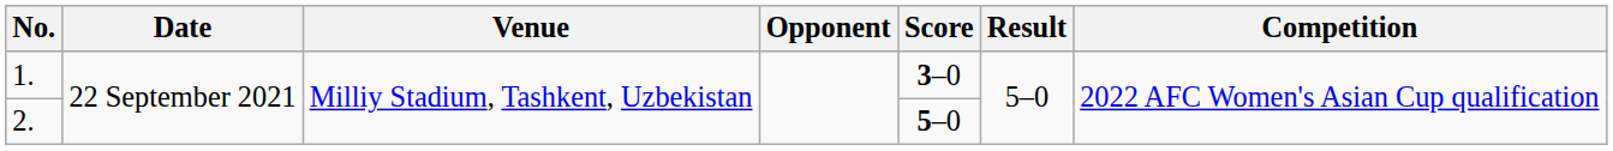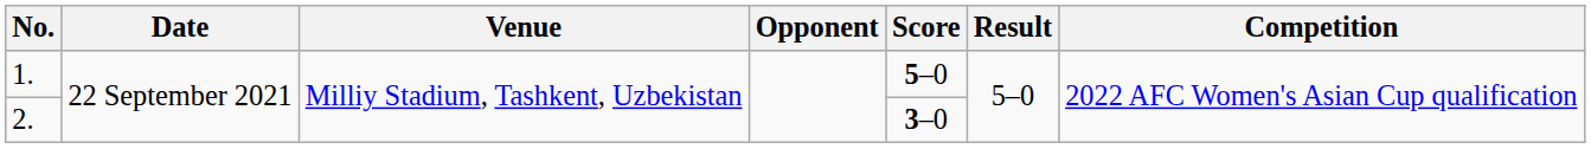 <table class="wikitable">
 <tr>
 <th>No.</th>
 <th>Date</th>
 <th>Venue</th>
 <th>Opponent</th>
 <th>Score</th>
 <th>Result</th>
 <th>Competition</th>
 </tr>
 <tr>
 <td>1.</td>
 <td rowspan="2">22 September 2021</td>
 <td rowspan="2"><a href='#'>Milliy Stadium</a>, <a href='#'>Tashkent</a>, <a href='#'>Uzbekistan</a></td>
 <td rowspan="2"></td>
-<td align=center><strong>3</strong>–0</td>
+<td align=center><strong>5</strong>–0</td>
 <td rowspan="2" align=center>5–0</td>
 <td rowspan="2"><a href='#'>2022 AFC Women's Asian Cup qualification</a></td>
 </tr>
 <tr>
 <td>2.</td>
-<td align=center><strong>5</strong>–0</td>
+<td align=center><strong>3</strong>–0</td>
 </tr>
 </table>
